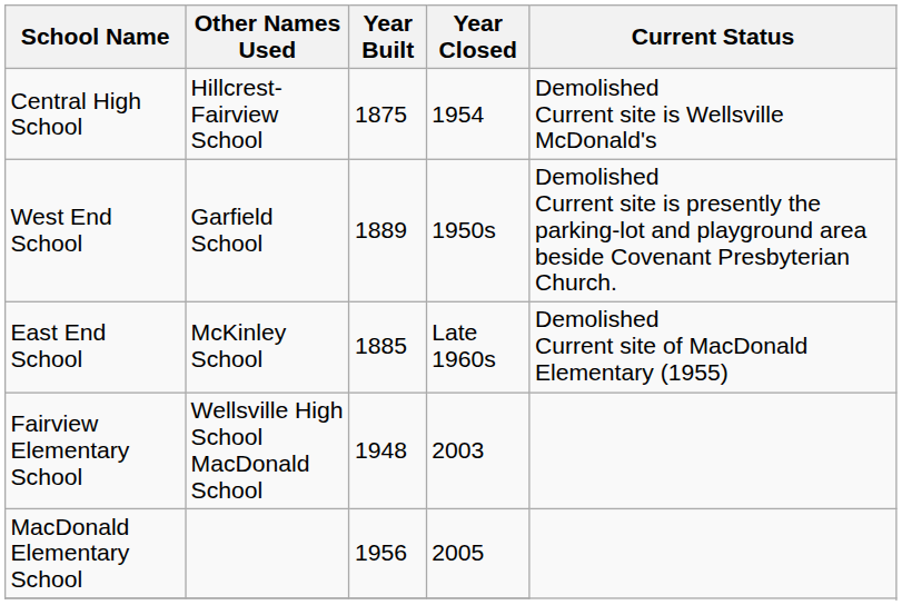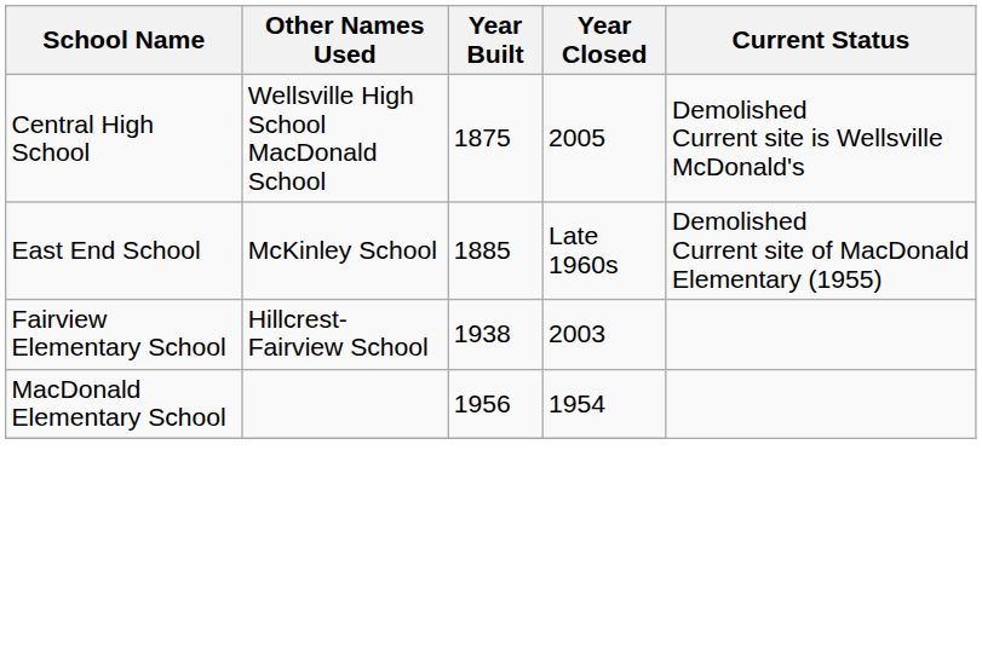 <table class="wikitable">
 <tr>
 <th>School Name</th>
 <th>Other Names Used</th>
 <th>Year Built</th>
 <th>Year Closed</th>
 <th>Current Status</th>
 </tr>
 <tr>
 <td>Central High School</td>
-<td>Hillcrest-Fairview School</td>
+<td>Wellsville High School<br>MacDonald School</td>
 <td>1875</td>
-<td>1954</td>
+<td>2005</td>
 <td>Demolished<br>Current site is Wellsville McDonald's</td>
-</tr>
-<tr>
-<td>West End School</td>
-<td>Garfield School</td>
-<td>1889</td>
-<td>1950s</td>
-<td>Demolished<br>Current site is presently the parking-lot and playground area beside Covenant Presbyterian Church.</td>
 </tr>
 <tr>
 <td>East End School</td>
 <td>McKinley School</td>
 <td>1885</td>
 <td>Late 1960s</td>
 <td>Demolished<br>Current site of MacDonald Elementary (1955)</td>
 </tr>
 <tr>
 <td>Fairview Elementary School</td>
-<td>Wellsville High School<br>MacDonald School</td>
-<td>1948</td>
+<td>Hillcrest-Fairview School</td>
+<td>1938</td>
 <td>2003</td>
 <td></td>
 </tr>
 <tr>
 <td>MacDonald Elementary School</td>
 <td></td>
 <td>1956</td>
-<td>2005</td>
+<td>1954</td>
 </tr>
 <tr>
 </tr>
 </table>
